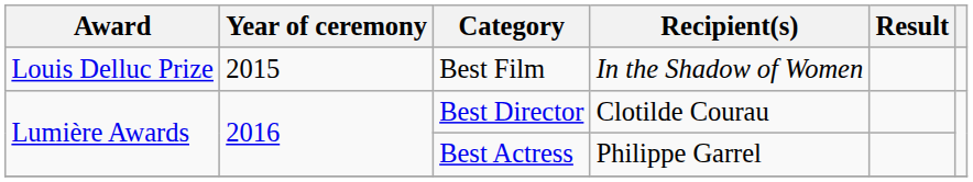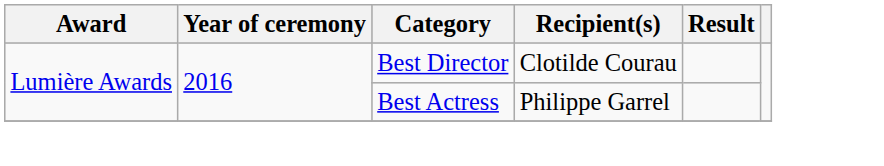 <table class="wikitable sortable plainrowheaders">
 <tr>
 <th scope="col">Award</th>
 <th scope="col">Year of ceremony</th>
 <th scope="col">Category</th>
 <th scope="col">Recipient(s)</th>
 <th scope="col">Result</th>
 <th scope="col" class="unsortable"></th>
-</tr>
-<tr>
-<td><a href='#'>Louis Delluc Prize</a></td>
-<td>2015</td>
-<td>Best Film</td>
-<td><em>In the Shadow of Women</em></td>
-<td></td>
-<td></td>
 </tr>
 <tr>
 <td rowspan="2"><a href='#'>Lumière Awards</a></td>
 <td rowspan="2"><a href='#'>2016</a></td>
 <td><a href='#'>Best Director</a></td>
 <td>Clotilde Courau</td>
 <td></td>
 <td rowspan="2"></td>
 </tr>
 <tr>
 <td><a href='#'>Best Actress</a></td>
 <td>Philippe Garrel</td>
 <td></td>
 </tr>
 <tr>
 </tr>
 </table>
